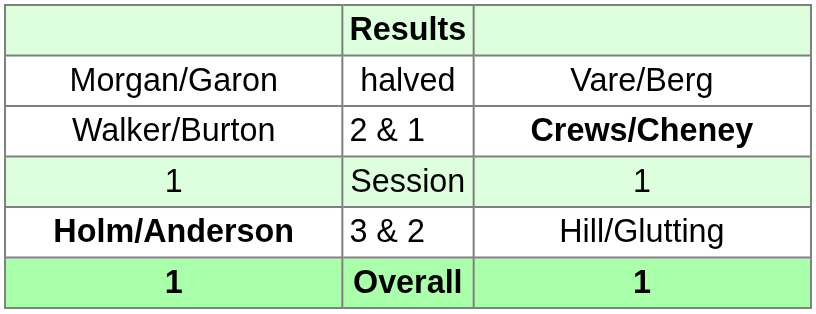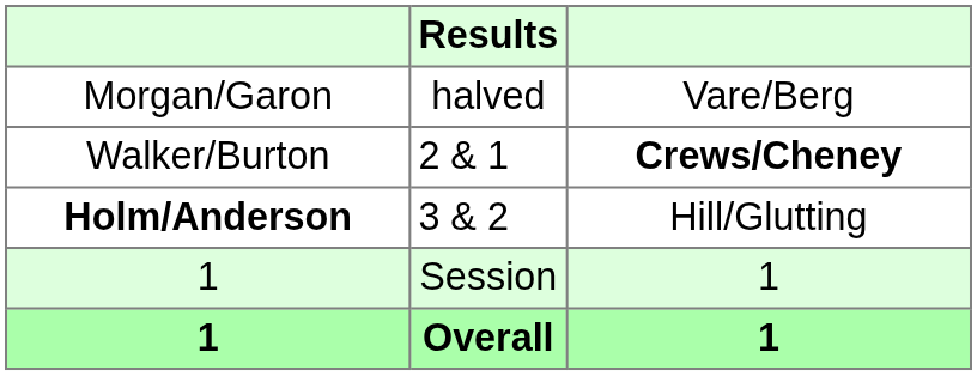 <table border="1" cellpadding="3" style="border-collapse: collapse; text-align:center;">
 <tr style="background:#ddffdd;">
 <th width=160></th>
 <th>Results</th>
 <th width=160></th>
 </tr>
 <tr>
 <td>Morgan/Garon</td>
 <td>halved</td>
 <td>Vare/Berg</td>
 </tr>
 <tr>
 <td>Walker/Burton</td>
 <td align=left> 2 & 1</td>
 <td><strong>Crews/Cheney</strong></td>
 </tr>
+<tr>
+<td><strong>Holm/Anderson</strong></td>
+<td align=left> 3 & 2</td>
+<td>Hill/Glutting</td>
+</tr>
 <tr style="background:#ddffdd;">
 <td>1</td>
 <td>Session</td>
 <td>1</td>
-</tr>
-<tr>
-<td><strong>Holm/Anderson</strong></td>
-<td align=left> 3 & 2</td>
-<td>Hill/Glutting</td>
 </tr>
 <tr style="background:#aaffaa;">
 <th>1</th>
 <th>Overall</th>
 <th>1</th>
 </tr>
 </table>
